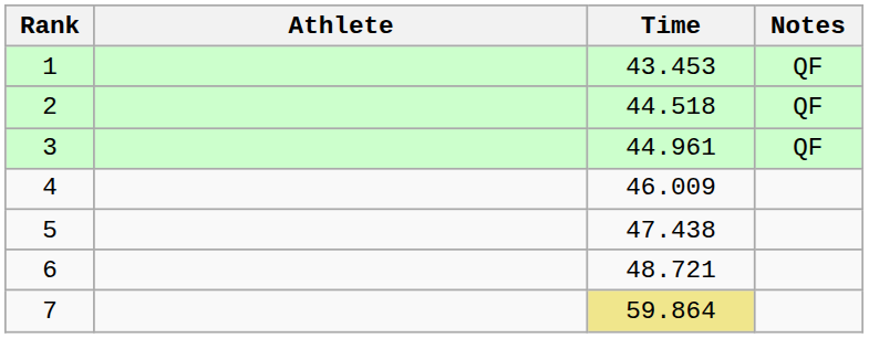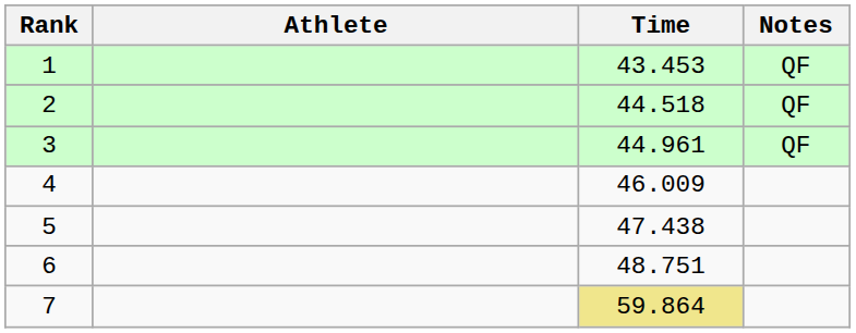 <table class=wikitable style="text-align:center">
 <tr>
 <th width=40>Rank</th>
 <th width=250>Athlete</th>
 <th width=80>Time</th>
 <th width=50>Notes</th>
 </tr>
 <tr bgcolor="ccffcc">
 <td>1</td>
 <td align=left></td>
 <td>43.453</td>
 <td>QF</td>
 </tr>
 <tr bgcolor="ccffcc">
 <td>2</td>
 <td align=left></td>
 <td>44.518</td>
 <td>QF</td>
 </tr>
 <tr bgcolor="ccffcc">
 <td>3</td>
 <td align=left></td>
 <td>44.961</td>
 <td>QF</td>
 </tr>
 <tr>
 <td>4</td>
 <td align=left></td>
 <td>46.009</td>
 <td></td>
 </tr>
 <tr>
 <td>5</td>
 <td align=left></td>
 <td>47.438</td>
 <td></td>
 </tr>
 <tr>
 <td>6</td>
 <td align=left></td>
-<td>48.721</td>
+<td>48.751</td>
 <td></td>
 </tr>
 <tr>
 <td>7</td>
 <td align=left></td>
 <td style="background: khaki;">59.864</td>
 <td></td>
 </tr>
 </table>
